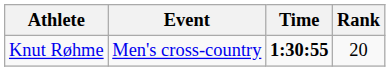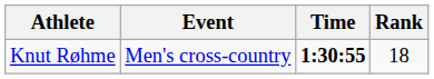 <table class=wikitable style=font-size:90%;text-align:center>
 <tr>
 <th>Athlete</th>
 <th>Event</th>
 <th>Time</th>
 <th>Rank</th>
 </tr>
 <tr align=center>
 <td align=left><a href='#'>Knut Røhme</a></td>
 <td align=left><a href='#'>Men's cross-country</a></td>
 <td><strong>1:30:55</strong></td>
-<td>20</td>
+<td>18</td>
 </tr>
 </table>
